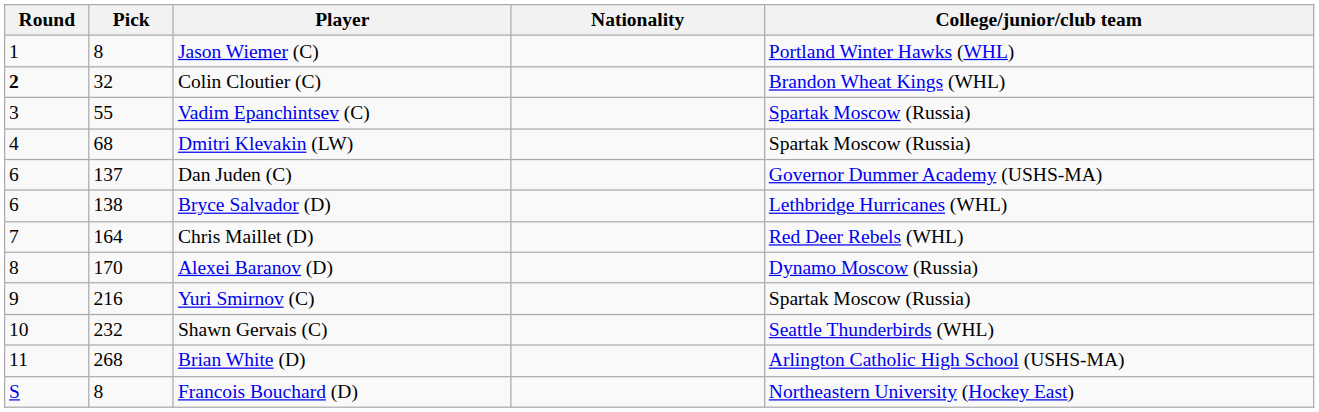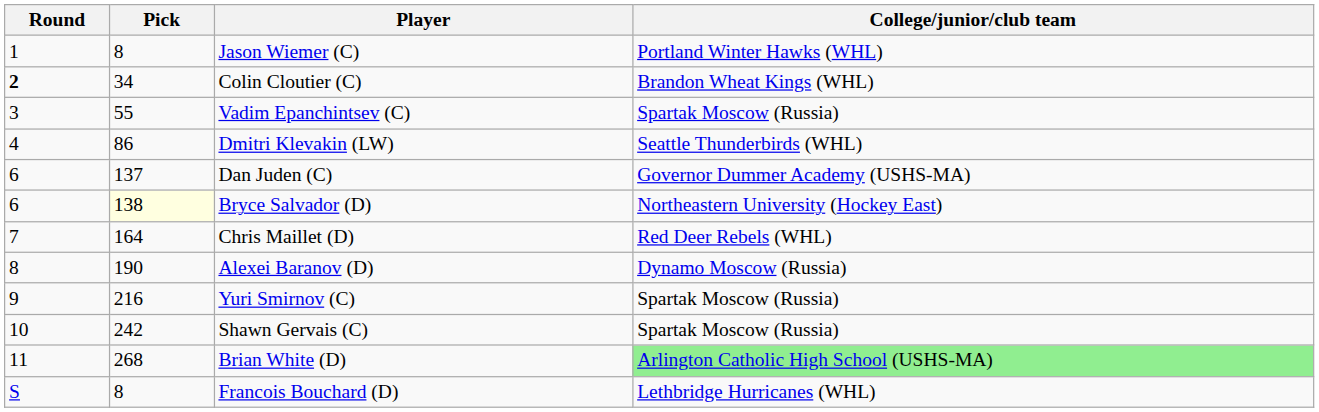 <table class="wikitable">
 <tr>
 <th bgcolor="#DDDDFF" width="5%">Round</th>
 <th bgcolor="#DDDDFF" width="5%">Pick</th>
 <th bgcolor="#DDDDFF" width="20%">Player</th>
-<th bgcolor="#DDDDFF" width="15%">Nationality</th>
 <th bgcolor="#DDDDFF" width="32.5%">College/junior/club team</th>
 </tr>
 <tr>
 <td>1</td>
 <td>8</td>
 <td><a href='#'>Jason Wiemer</a> (C)</td>
-<td></td>
 <td><a href='#'>Portland Winter Hawks</a> (<a href='#'>WHL</a>)</td>
 </tr>
 <tr>
 <td><strong>2</strong></td>
-<td>32</td>
+<td>34</td>
 <td>Colin Cloutier (C)</td>
-<td></td>
 <td><a href='#'>Brandon Wheat Kings</a> (WHL)</td>
 </tr>
 <tr>
 <td>3</td>
 <td>55</td>
 <td><a href='#'>Vadim Epanchintsev</a> (C)</td>
-<td></td>
 <td><a href='#'>Spartak Moscow</a> (Russia)</td>
 </tr>
 <tr>
 <td>4</td>
-<td>68</td>
+<td>86</td>
 <td><a href='#'>Dmitri Klevakin</a> (LW)</td>
-<td></td>
-<td>Spartak Moscow (Russia)</td>
+<td><a href='#'>Seattle Thunderbirds</a> (WHL)</td>
 </tr>
 <tr>
 <td>6</td>
 <td>137</td>
 <td>Dan Juden (C)</td>
-<td></td>
 <td><a href='#'>Governor Dummer Academy</a> (USHS-MA)</td>
 </tr>
 <tr>
 <td>6</td>
-<td>138</td>
+<td style="background: lightyellow;">138</td>
 <td><a href='#'>Bryce Salvador</a> (D)</td>
-<td></td>
-<td><a href='#'>Lethbridge Hurricanes</a> (WHL)</td>
+<td><a href='#'>Northeastern University</a> (<a href='#'>Hockey East</a>)</td>
 </tr>
 <tr>
 <td>7</td>
 <td>164</td>
 <td>Chris Maillet (D)</td>
-<td></td>
 <td><a href='#'>Red Deer Rebels</a> (WHL)</td>
 </tr>
 <tr>
 <td>8</td>
-<td>170</td>
+<td>190</td>
 <td><a href='#'>Alexei Baranov</a> (D)</td>
-<td></td>
 <td><a href='#'>Dynamo Moscow</a> (Russia)</td>
 </tr>
 <tr>
 <td>9</td>
 <td>216</td>
 <td><a href='#'>Yuri Smirnov</a> (C)</td>
-<td></td>
 <td>Spartak Moscow (Russia)</td>
 </tr>
 <tr>
 <td>10</td>
-<td>232</td>
+<td>242</td>
 <td>Shawn Gervais (C)</td>
-<td></td>
-<td><a href='#'>Seattle Thunderbirds</a> (WHL)</td>
+<td>Spartak Moscow (Russia)</td>
 </tr>
 <tr>
 <td>11</td>
 <td>268</td>
 <td><a href='#'>Brian White</a> (D)</td>
-<td></td>
-<td><a href='#'>Arlington Catholic High School</a> (USHS-MA)</td>
+<td style="background: lightgreen;"><a href='#'>Arlington Catholic High School</a> (USHS-MA)</td>
 </tr>
 <tr>
 <td><a href='#'>S</a></td>
 <td>8</td>
 <td><a href='#'>Francois Bouchard</a> (D)</td>
-<td></td>
-<td><a href='#'>Northeastern University</a> (<a href='#'>Hockey East</a>)</td>
+<td><a href='#'>Lethbridge Hurricanes</a> (WHL)</td>
 </tr>
 </table>
